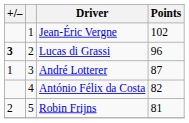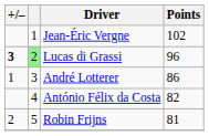 <table class="wikitable" style="font-size: 85%">
 <tr>
 <th scope="col">+/–</th>
 <th scope="col"></th>
 <th scope="col">Driver</th>
 <th scope="col">Points</th>
 </tr>
 <tr>
 <td align="left"></td>
 <td align="center">1</td>
 <td> <a href='#'>Jean-Éric Vergne</a></td>
 <td align="left">102</td>
 </tr>
 <tr>
 <td align="left"><strong> 3</strong></td>
-<td align="center">2</td>
+<td align="center" style="background: lightgreen;">2</td>
 <td> <a href='#'>Lucas di Grassi</a></td>
 <td align="left">96</td>
 </tr>
 <tr>
 <td align="left"> 1</td>
 <td align="center">3</td>
 <td> <a href='#'>André Lotterer</a></td>
-<td align="left">87</td>
+<td align="left">86</td>
 </tr>
 <tr>
 <td align="left"></td>
 <td align="center">4</td>
 <td> <a href='#'>António Félix da Costa</a></td>
 <td align="left">82</td>
 </tr>
 <tr>
 <td align="left"> 2</td>
 <td align="center">5</td>
 <td> <a href='#'>Robin Frijns</a></td>
 <td align="left">81</td>
 </tr>
 <tr>
 </tr>
 </table>
